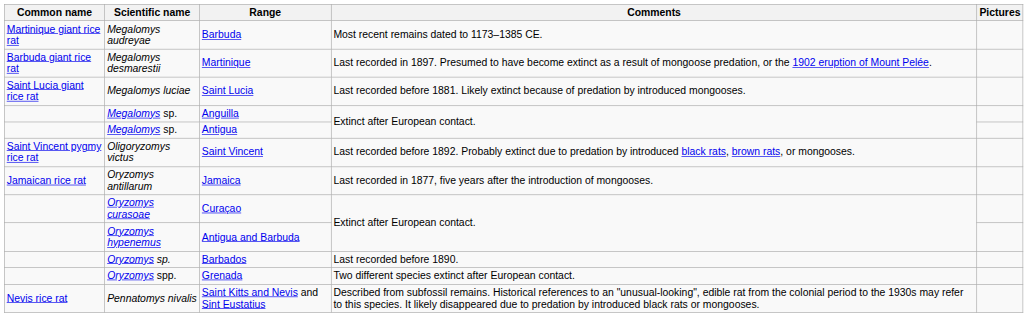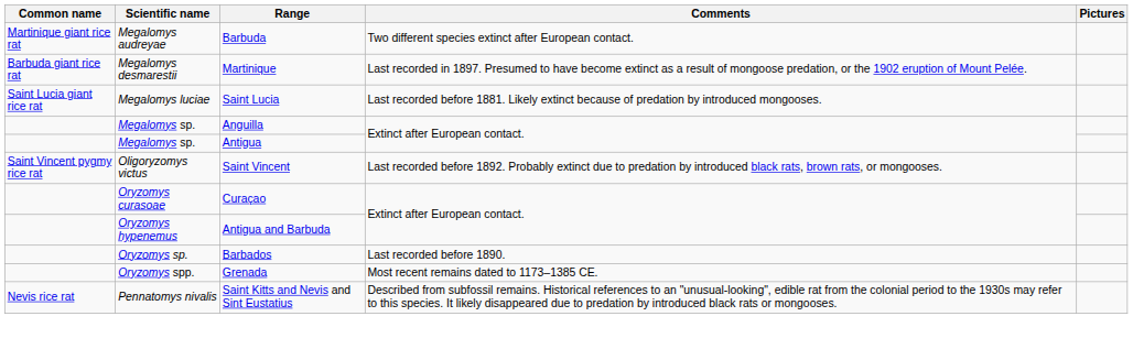 <table class="wikitable">
 <tr>
 <th>Common name</th>
 <th>Scientific name</th>
 <th>Range</th>
 <th class="unsortable">Comments</th>
 <th>Pictures</th>
 </tr>
 <tr>
 <td><a href='#'>Martinique giant rice rat</a></td>
 <td><em>Megalomys audreyae</em></td>
 <td><a href='#'>Barbuda</a></td>
-<td>Most recent remains dated to 1173–1385 CE.</td>
+<td>Two different species extinct after European contact.</td>
 <td></td>
 </tr>
 <tr>
 <td><a href='#'>Barbuda giant rice rat</a></td>
 <td><em>Megalomys desmarestii</em></td>
 <td><a href='#'>Martinique</a></td>
 <td>Last recorded in 1897. Presumed to have become extinct as a result of mongoose predation, or the <a href='#'>1902 eruption of Mount Pelée</a>.</td>
 <td></td>
 </tr>
 <tr>
 <td><a href='#'>Saint Lucia giant rice rat</a></td>
 <td><em>Megalomys luciae</em></td>
 <td><a href='#'>Saint Lucia</a></td>
 <td>Last recorded before 1881. Likely extinct because of predation by introduced mongooses.</td>
 <td></td>
 </tr>
 <tr>
 <td></td>
 <td><em><a href='#'>Megalomys</a></em> sp.</td>
 <td><a href='#'>Anguilla</a></td>
 <td rowspan="2">Extinct after European contact.</td>
 <td></td>
 </tr>
 <tr>
 <td></td>
 <td><em><a href='#'>Megalomys</a></em> sp.</td>
 <td><a href='#'>Antigua</a></td>
 <td></td>
 </tr>
 <tr>
 <td><a href='#'>Saint Vincent pygmy rice rat</a></td>
 <td><em>Oligoryzomys victus</em></td>
 <td><a href='#'>Saint Vincent</a></td>
 <td>Last recorded before 1892. Probably extinct due to predation by introduced <a href='#'>black rats</a>, <a href='#'>brown rats</a>, or mongooses.</td>
 <td></td>
 </tr>
 <tr>
-<td><a href='#'>Jamaican rice rat</a></td>
-<td><em>Oryzomys antillarum</em></td>
-<td><a href='#'>Jamaica</a></td>
-<td>Last recorded in 1877, five years after the introduction of mongooses.</td>
-<td></td>
-</tr>
-<tr>
 <td></td>
 <td><em><a href='#'>Oryzomys curasoae</a></em></td>
 <td><a href='#'>Curaçao</a></td>
 <td rowspan="2">Extinct after European contact.</td>
 <td></td>
 </tr>
 <tr>
 <td></td>
 <td><em><a href='#'>Oryzomys hypenemus</a></em></td>
 <td><a href='#'>Antigua and Barbuda</a></td>
 <td></td>
 </tr>
 <tr>
 <td></td>
 <td><em><a href='#'>Oryzomys</a> sp.</em></td>
 <td><a href='#'>Barbados</a></td>
 <td>Last recorded before 1890.</td>
 <td></td>
 </tr>
 <tr>
 <td></td>
 <td><em><a href='#'>Oryzomys</a></em> spp.</td>
 <td><a href='#'>Grenada</a></td>
-<td>Two different species extinct after European contact.</td>
+<td>Most recent remains dated to 1173–1385 CE.</td>
 <td></td>
 </tr>
 <tr>
 <td><a href='#'>Nevis rice rat</a></td>
 <td><em>Pennatomys nivalis</em></td>
 <td><a href='#'>Saint Kitts and Nevis</a> and <a href='#'>Sint Eustatius</a></td>
 <td>Described from subfossil remains. Historical references to an "unusual-looking", edible rat from the colonial period to the 1930s may refer to this species. It likely disappeared due to predation by introduced black rats or mongooses.</td>
 <td></td>
 </tr>
 </table>
